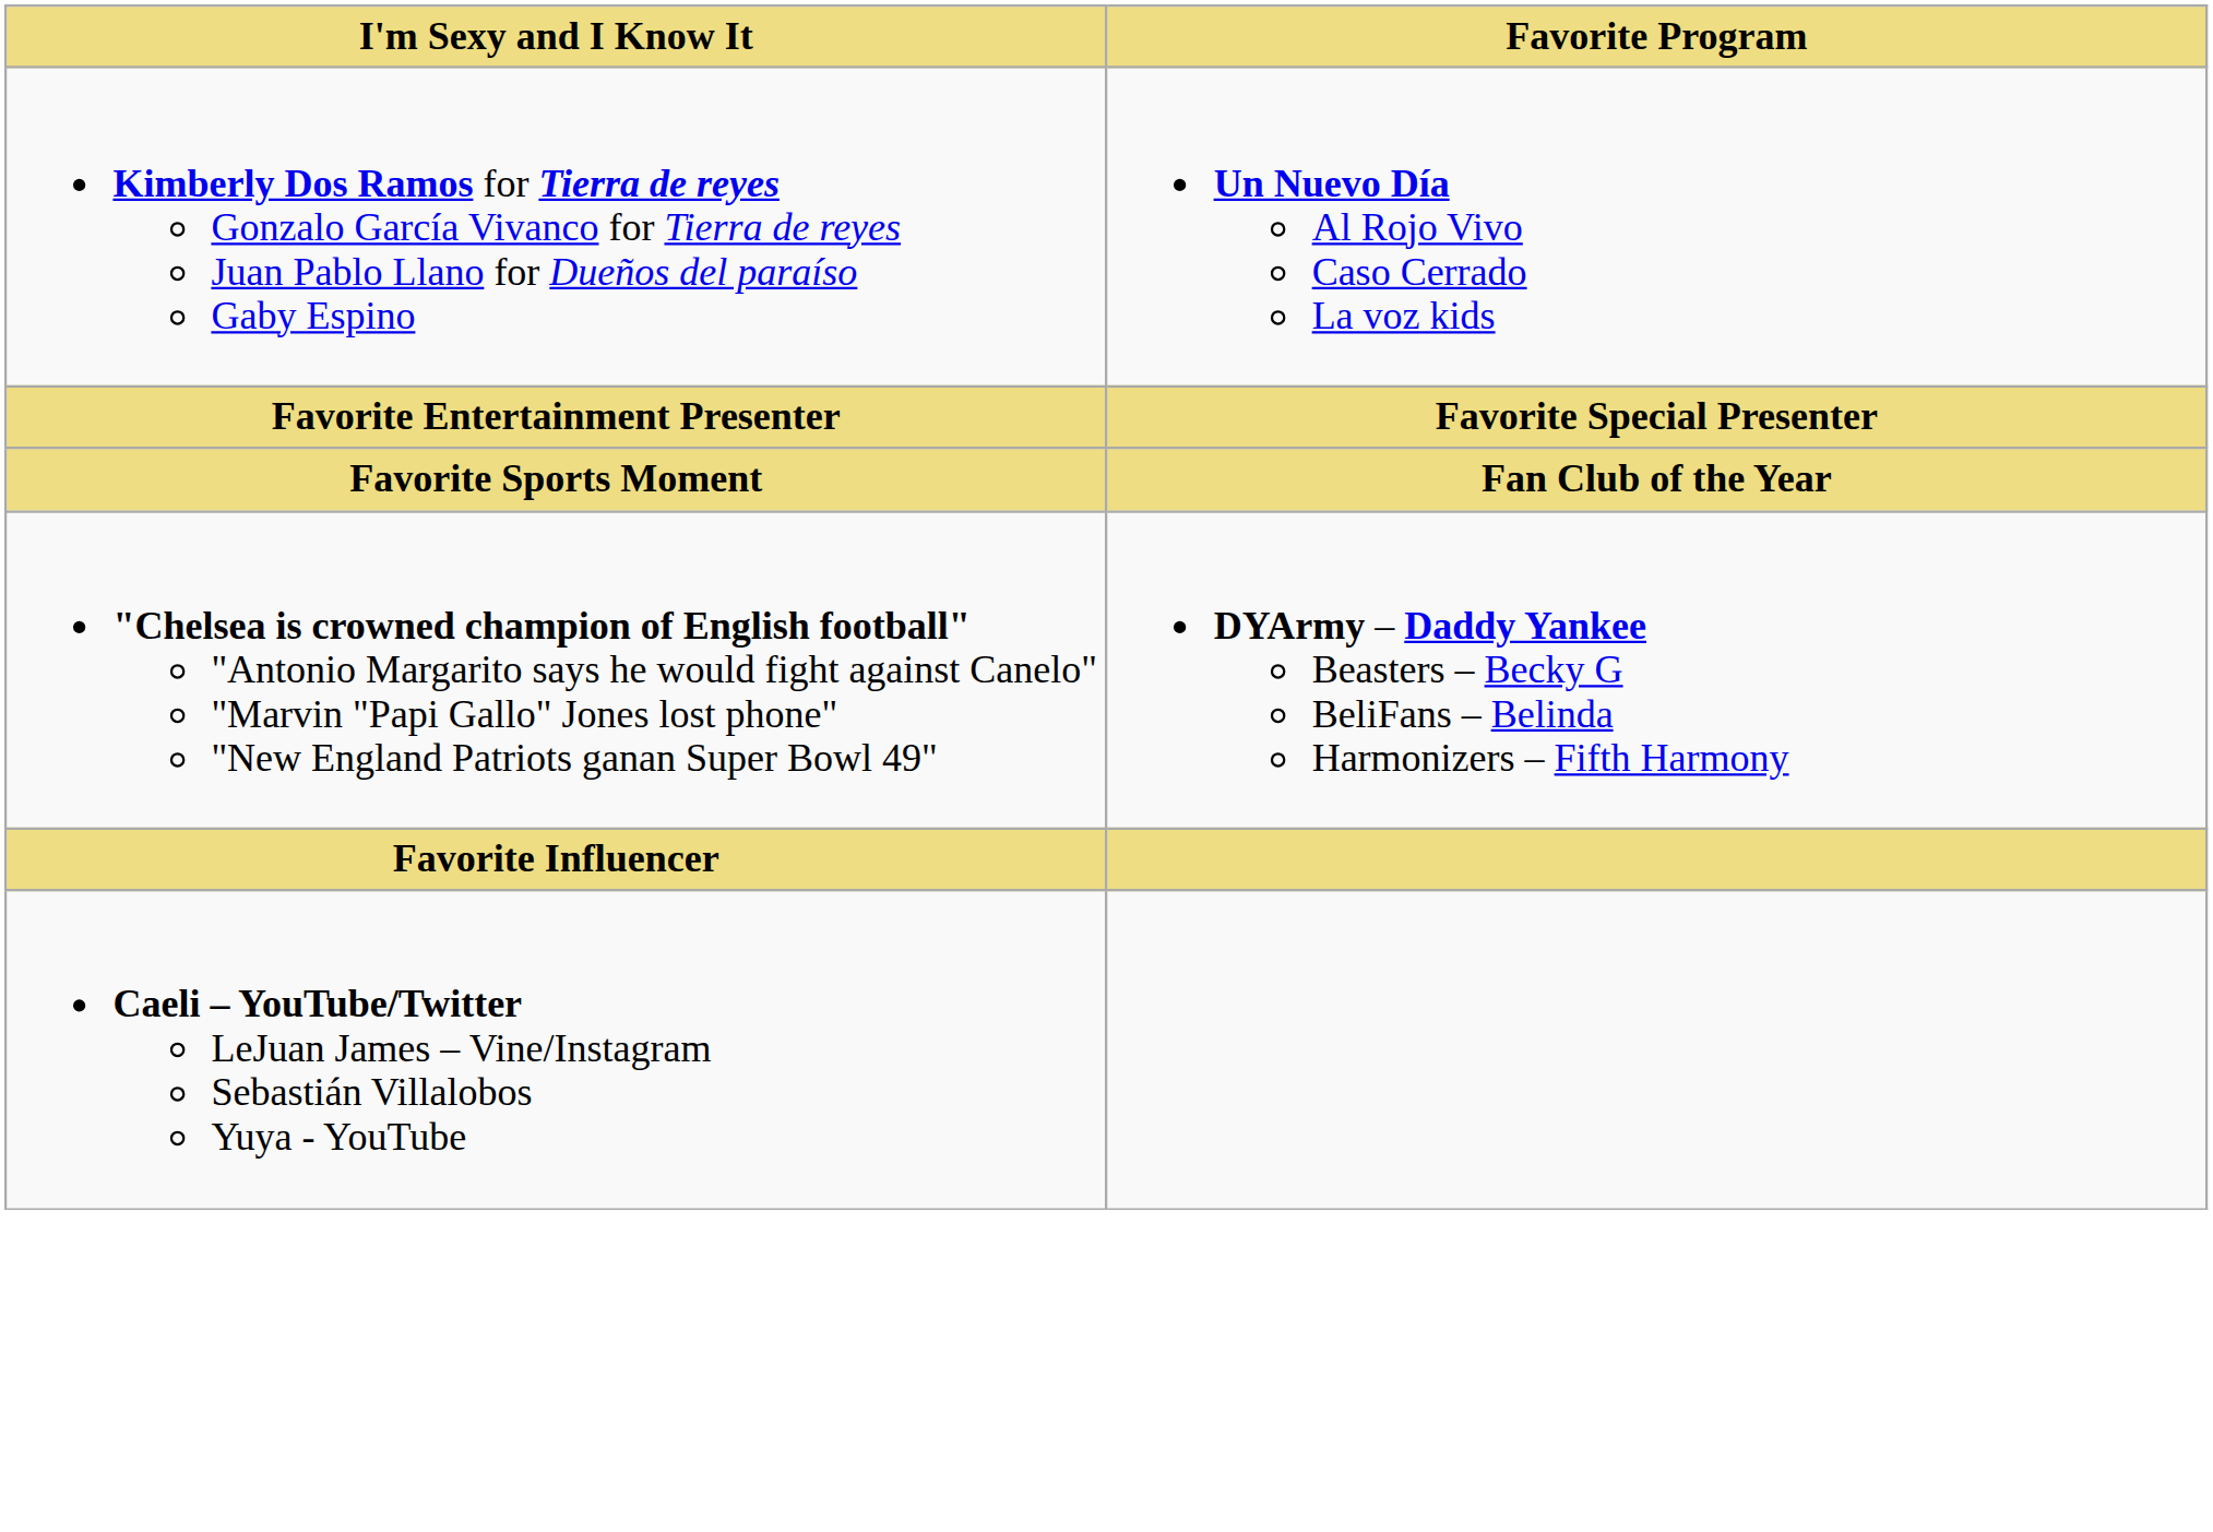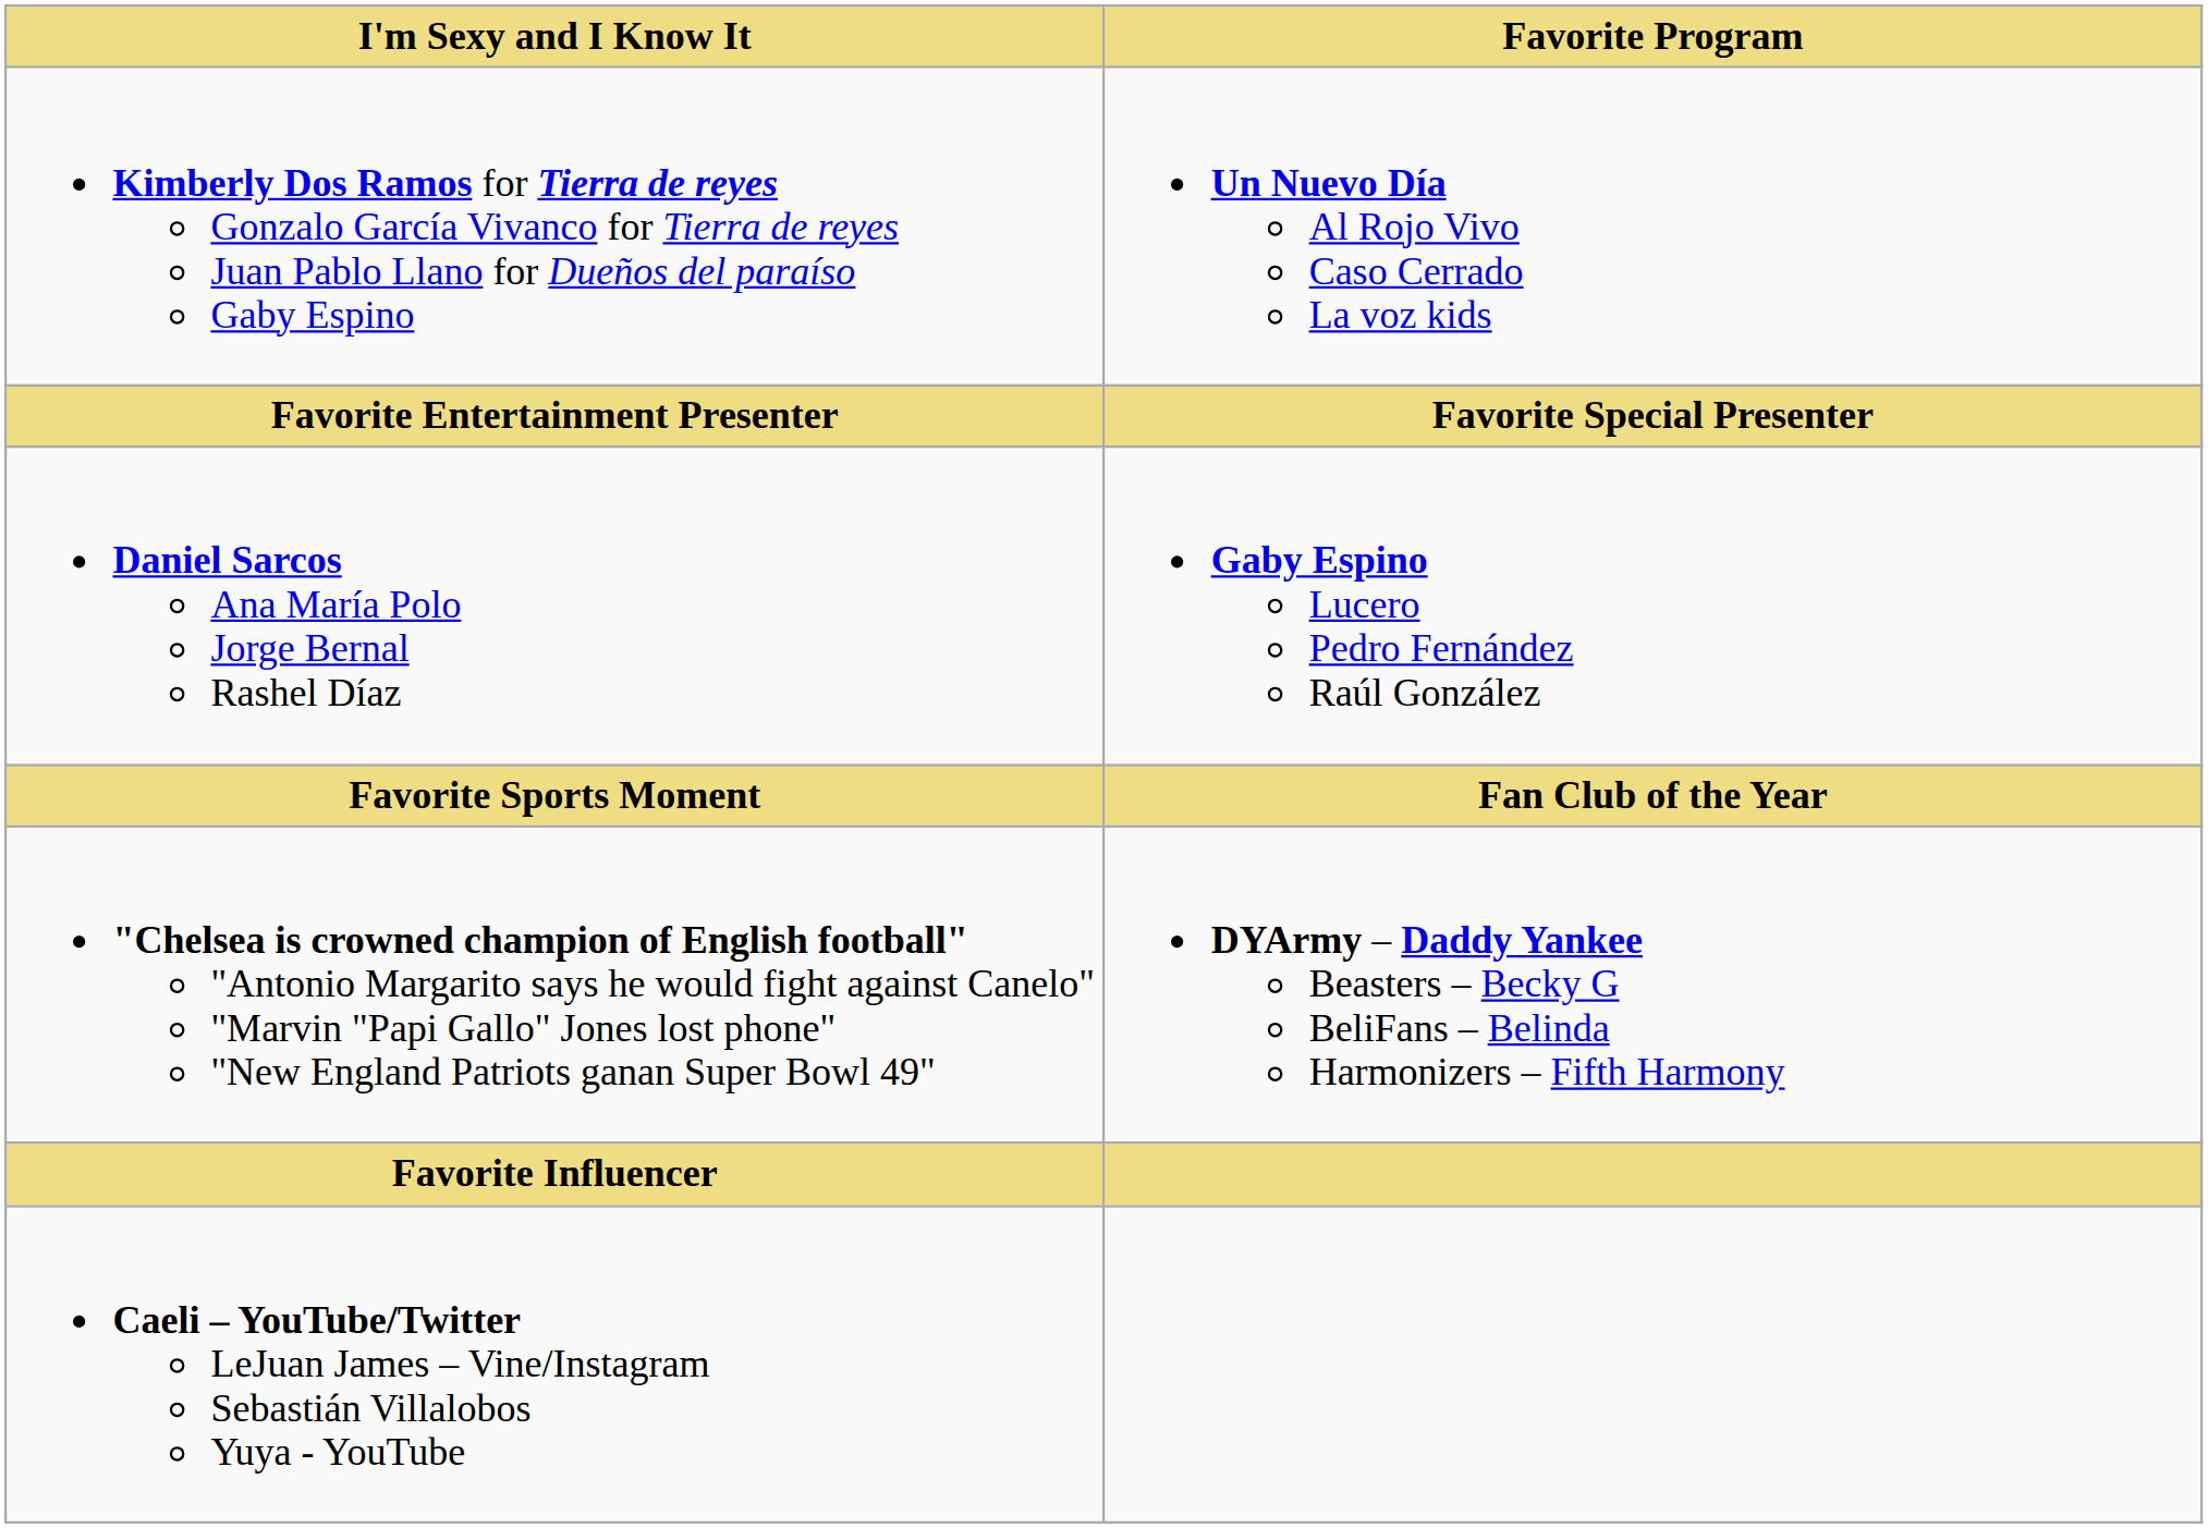 <table class=wikitable>
 <tr>
 <th style="background:#EEDD82; width:50%">I'm Sexy and I Know It</th>
 <th style="background:#EEDD82; width:50%">Favorite Program</th>
 </tr>
 <tr>
 <td valign="top"><br><ul><li><strong><a href='#'>Kimberly Dos Ramos</a></strong> for <strong><em><a href='#'>Tierra de reyes</a></em></strong><ul><li><a href='#'>Gonzalo García Vivanco</a> for <em><a href='#'>Tierra de reyes</a></em></li><li><a href='#'>Juan Pablo Llano</a> for <em><a href='#'>Dueños del paraíso</a></em></li><li><a href='#'>Gaby Espino</a></li></ul></li></ul></td>
 <td valign="top"><br><ul><li><strong><a href='#'>Un Nuevo Día</a></strong><ul><li><a href='#'>Al Rojo Vivo</a></li><li><a href='#'>Caso Cerrado</a></li><li><a href='#'>La voz kids</a></li></ul></li></ul></td>
 </tr>
 <tr>
 <th style="background:#EEDD82; width:50%">Favorite Entertainment Presenter</th>
 <th style="background:#EEDD82; width:50%">Favorite Special Presenter</th>
+</tr>
+<tr>
+<td valign="top"><br><ul><li><strong><a href='#'>Daniel Sarcos</a></strong><ul><li><a href='#'>Ana María Polo</a></li><li><a href='#'>Jorge Bernal</a></li><li>Rashel Díaz</li></ul></li></ul></td>
+<td valign="top"><br><ul><li><strong><a href='#'>Gaby Espino</a></strong><ul><li><a href='#'>Lucero</a></li><li><a href='#'>Pedro Fernández</a></li><li>Raúl González</li></ul></li></ul></td>
 </tr>
 <tr>
 <th style="background:#EEDD82; width:50%">Favorite Sports Moment</th>
 <th style="background:#EEDD82; width:50%">Fan Club of the Year</th>
 </tr>
 <tr>
 <td valign="top"><br><ul><li><strong>"Chelsea is crowned champion of English football"</strong><ul><li>"Antonio Margarito says he would fight against Canelo"</li><li>"Marvin "Papi Gallo" Jones lost phone"</li><li>"New England Patriots ganan Super Bowl 49"</li></ul></li></ul></td>
 <td valign="top"><br><ul><li><strong>DYArmy</strong> – <strong><a href='#'>Daddy Yankee</a></strong><ul><li>Beasters – <a href='#'>Becky G</a></li><li>BeliFans – <a href='#'>Belinda</a></li><li>Harmonizers – <a href='#'>Fifth Harmony</a></li></ul></li></ul></td>
 </tr>
 <tr>
 <th style="background:#EEDD82; width:50%">Favorite Influencer </th>
 <th style="background:#EEDD82; width:50%"></th>
 </tr>
 <tr>
 <td valign="top"><br><ul><li><strong>Caeli – YouTube/Twitter</strong><ul><li>LeJuan James – Vine/Instagram</li><li>Sebastián Villalobos</li><li>Yuya - YouTube</li></ul></li></ul></td>
 </tr>
 </table>
